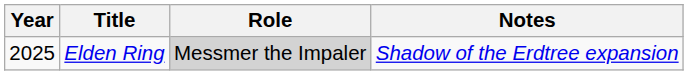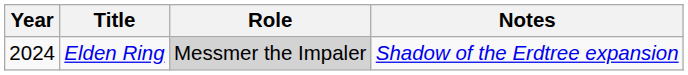 <table class="wikitable sortable">
 <tr>
 <th>Year</th>
 <th>Title</th>
 <th>Role</th>
 <th class="unsortable">Notes</th>
 </tr>
 <tr>
-<td>2025</td>
+<td>2024</td>
 <td><em><a href='#'>Elden Ring</a></em></td>
 <td style="background: lightgrey;">Messmer the Impaler</td>
 <td><em><a href='#'>Shadow of the Erdtree expansion</a></em></td>
 </tr>
 </table>
